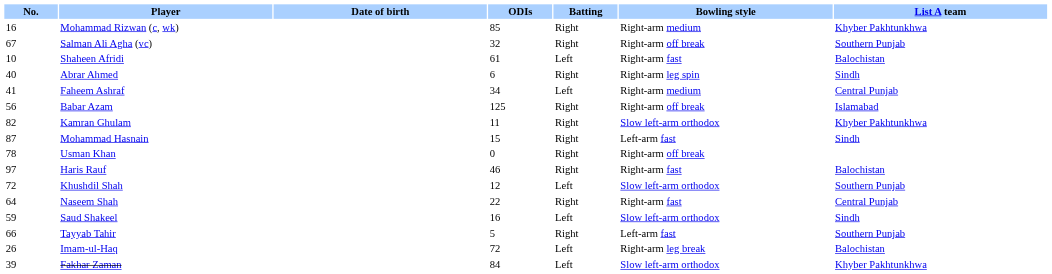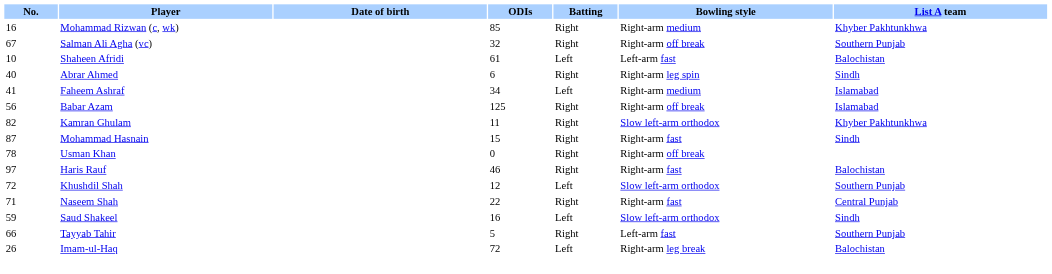 <table border="0" cellspacing="2" cellpadding="2" style="width:100%;">
 <tr style="background:#aad0ff;">
 <th width=5%>No.</th>
 <th width="20%">Player</th>
 <th width=20%>Date of birth</th>
 <th width=6%>ODIs</th>
 <th width=6%>Batting</th>
 <th width=20%>Bowling style</th>
 <th width=20%><a href='#'>List A</a> team</th>
 </tr>
 <tr>
 <td>16</td>
 <td><a href='#'>Mohammad Rizwan</a> (<a href='#'>c</a>, <a href='#'>wk</a>)</td>
 <td></td>
 <td>85</td>
 <td>Right</td>
 <td>Right-arm <a href='#'>medium</a></td>
 <td> <a href='#'>Khyber Pakhtunkhwa</a></td>
 </tr>
 <tr>
 <td>67</td>
 <td><a href='#'>Salman Ali Agha</a> (<a href='#'>vc</a>)</td>
 <td></td>
 <td>32</td>
 <td>Right</td>
 <td>Right-arm <a href='#'>off break</a></td>
 <td> <a href='#'>Southern Punjab</a></td>
 </tr>
 <tr>
 <td>10</td>
 <td><a href='#'>Shaheen Afridi</a></td>
 <td></td>
 <td>61</td>
 <td>Left</td>
-<td>Right-arm <a href='#'>fast</a></td>
+<td>Left-arm <a href='#'>fast</a></td>
 <td> <a href='#'>Balochistan</a></td>
 </tr>
 <tr>
 <td>40</td>
 <td><a href='#'>Abrar Ahmed</a></td>
 <td></td>
 <td>6</td>
 <td>Right</td>
 <td>Right-arm <a href='#'>leg spin</a></td>
 <td> <a href='#'>Sindh</a></td>
 </tr>
 <tr>
 <td>41</td>
 <td><a href='#'>Faheem Ashraf</a></td>
 <td></td>
 <td>34</td>
 <td>Left</td>
 <td>Right-arm <a href='#'>medium</a></td>
-<td> <a href='#'>Central Punjab</a></td>
+<td> <a href='#'>Islamabad</a></td>
 </tr>
 <tr>
 <td>56</td>
 <td><a href='#'>Babar Azam</a></td>
 <td></td>
 <td>125</td>
 <td>Right</td>
 <td>Right-arm <a href='#'>off break</a></td>
 <td> <a href='#'>Islamabad</a></td>
 </tr>
 <tr>
 <td>82</td>
 <td><a href='#'>Kamran Ghulam</a></td>
 <td></td>
 <td>11</td>
 <td>Right</td>
 <td><a href='#'>Slow left-arm orthodox</a></td>
 <td> <a href='#'>Khyber Pakhtunkhwa</a></td>
 </tr>
 <tr>
 <td>87</td>
 <td><a href='#'>Mohammad Hasnain</a></td>
 <td></td>
 <td>15</td>
 <td>Right</td>
-<td>Left-arm <a href='#'>fast</a></td>
+<td>Right-arm <a href='#'>fast</a></td>
 <td> <a href='#'>Sindh</a></td>
 </tr>
 <tr>
 <td>78</td>
 <td><a href='#'>Usman Khan</a></td>
 <td></td>
 <td>0</td>
 <td>Right</td>
 <td>Right-arm <a href='#'>off break</a></td>
 <td></td>
 </tr>
 <tr>
 <td>97</td>
 <td><a href='#'>Haris Rauf</a></td>
 <td></td>
 <td>46</td>
 <td>Right</td>
 <td>Right-arm <a href='#'>fast</a></td>
 <td> <a href='#'>Balochistan</a></td>
 </tr>
 <tr>
 <td>72</td>
 <td><a href='#'>Khushdil Shah</a></td>
 <td></td>
 <td>12</td>
 <td>Left</td>
 <td><a href='#'>Slow left-arm orthodox</a></td>
 <td> <a href='#'>Southern Punjab</a></td>
 </tr>
 <tr>
-<td>64</td>
+<td>71</td>
 <td><a href='#'>Naseem Shah</a></td>
 <td></td>
 <td>22</td>
 <td>Right</td>
 <td>Right-arm <a href='#'>fast</a></td>
 <td> <a href='#'>Central Punjab</a></td>
 </tr>
 <tr>
 <td>59</td>
 <td><a href='#'>Saud Shakeel</a></td>
 <td></td>
 <td>16</td>
 <td>Left</td>
 <td><a href='#'>Slow left-arm orthodox</a></td>
 <td> <a href='#'>Sindh</a></td>
 </tr>
 <tr>
 <td>66</td>
 <td><a href='#'>Tayyab Tahir</a></td>
 <td></td>
 <td>5</td>
 <td>Right</td>
 <td>Left-arm <a href='#'>fast</a></td>
 <td> <a href='#'>Southern Punjab</a></td>
 </tr>
 <tr>
 <td>26</td>
 <td><a href='#'>Imam-ul-Haq</a></td>
 <td></td>
 <td>72</td>
 <td>Left</td>
 <td>Right-arm <a href='#'>leg break</a></td>
 <td> <a href='#'>Balochistan</a></td>
 </tr>
 <tr>
-<td>39</td>
-<td><s><a href='#'>Fakhar Zaman</a></s></td>
-<td></td>
-<td>84</td>
-<td>Left</td>
-<td><a href='#'>Slow left-arm orthodox</a></td>
-<td> <a href='#'>Khyber Pakhtunkhwa</a></td>
-</tr>
-<tr>
 </tr>
 </table>
